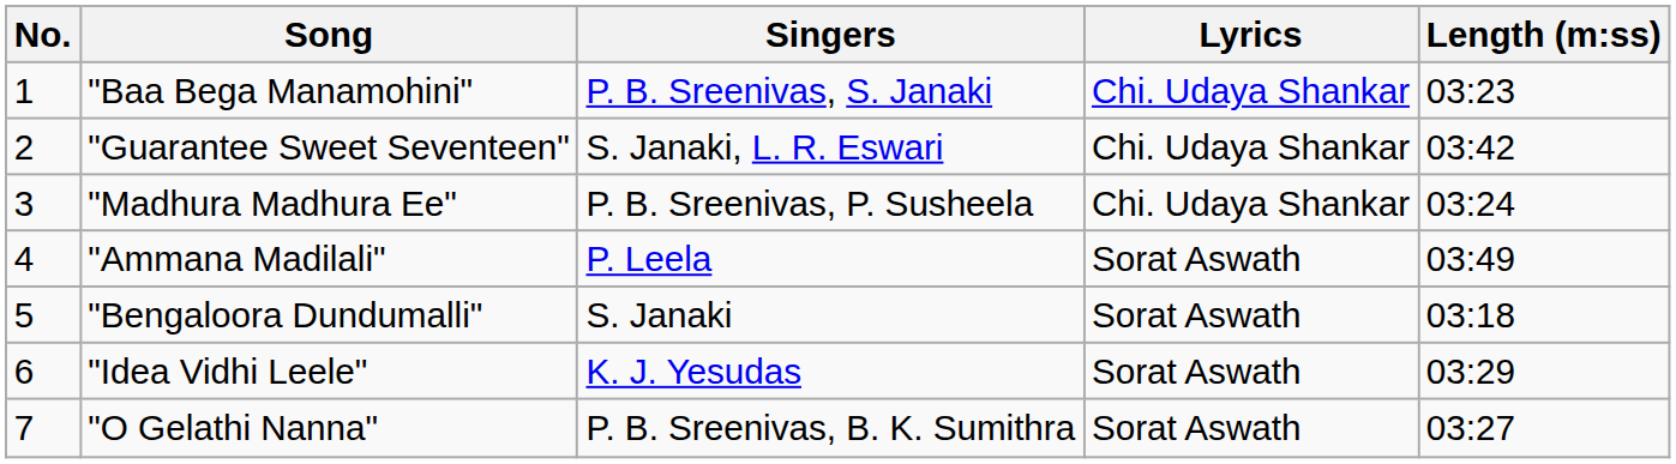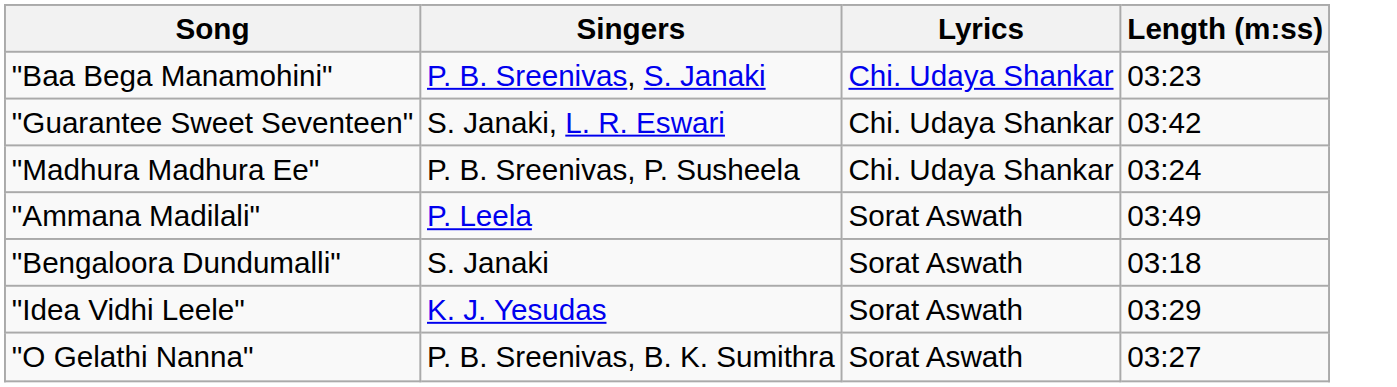 <table class="wikitable" style="font-size:95%;">
 <tr>
-<th>No.</th>
 <th>Song</th>
 <th>Singers</th>
 <th>Lyrics</th>
 <th>Length (m:ss)</th>
 </tr>
 <tr>
-<td>1</td>
 <td>"Baa Bega Manamohini"</td>
 <td><a href='#'>P. B. Sreenivas</a>, <a href='#'>S. Janaki</a></td>
 <td><a href='#'>Chi. Udaya Shankar</a></td>
 <td>03:23</td>
 </tr>
 <tr>
-<td>2</td>
 <td>"Guarantee Sweet Seventeen"</td>
 <td>S. Janaki, <a href='#'>L. R. Eswari</a></td>
 <td>Chi. Udaya Shankar</td>
 <td>03:42</td>
 </tr>
 <tr>
-<td>3</td>
 <td>"Madhura Madhura Ee"</td>
 <td>P. B. Sreenivas, P. Susheela</td>
 <td>Chi. Udaya Shankar</td>
 <td>03:24</td>
 </tr>
 <tr>
-<td>4</td>
 <td>"Ammana Madilali"</td>
 <td><a href='#'>P. Leela</a></td>
 <td>Sorat Aswath</td>
 <td>03:49</td>
 </tr>
 <tr>
-<td>5</td>
 <td>"Bengaloora Dundumalli"</td>
 <td>S. Janaki</td>
 <td>Sorat Aswath</td>
 <td>03:18</td>
 </tr>
 <tr>
-<td>6</td>
 <td>"Idea Vidhi Leele"</td>
 <td><a href='#'>K. J. Yesudas</a></td>
 <td>Sorat Aswath</td>
 <td>03:29</td>
 </tr>
 <tr>
-<td>7</td>
 <td>"O Gelathi Nanna"</td>
 <td>P. B. Sreenivas, B. K. Sumithra</td>
 <td>Sorat Aswath</td>
 <td>03:27</td>
 </tr>
 </table>
